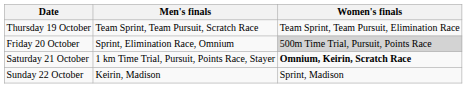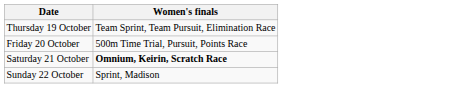 <table class="wikitable">
 <tr>
 <th>Date</th>
-<th>Men's finals</th>
 <th>Women's finals</th>
 </tr>
 <tr>
 <td>Thursday 19 October</td>
-<td>Team Sprint, Team Pursuit, Scratch Race</td>
 <td>Team Sprint, Team Pursuit,  Elimination Race</td>
 </tr>
 <tr>
 <td>Friday 20 October</td>
-<td>Sprint, Elimination Race, Omnium</td>
-<td style="background: lightgrey;">500m Time Trial, Pursuit, Points Race</td>
+<td>500m Time Trial, Pursuit, Points Race</td>
 </tr>
 <tr>
 <td>Saturday 21 October</td>
-<td>1 km Time Trial, Pursuit, Points Race, Stayer</td>
 <td><strong>Omnium, Keirin, Scratch Race</strong></td>
 </tr>
 <tr>
 <td>Sunday 22 October</td>
-<td>Keirin, Madison</td>
 <td>Sprint, Madison</td>
 </tr>
 </table>
